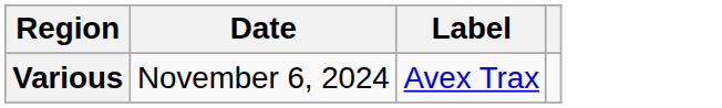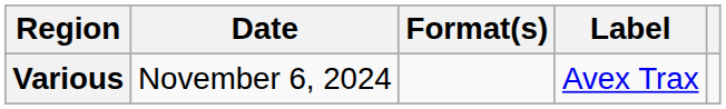 <table class="wikitable plainrowheaders">
 <tr>
 <th scope="col">Region</th>
 <th scope="col">Date</th>
+<th scope="col">Format(s)</th>
 <th scope="col">Label</th>
 <th scope="col"></th>
 </tr>
 <tr>
 <th scope="row">Various</th>
 <td>November 6, 2024</td>
+<td></td>
 <td><a href='#'>Avex Trax</a></td>
 <td style="text-align:center;"></td>
 </tr>
 </table>
